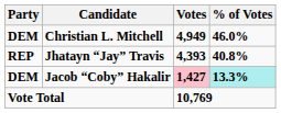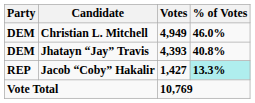 <table class="wikitable">
 <tr>
 <th>Party</th>
 <th>Candidate</th>
 <th>Votes</th>
 <th>% of Votes</th>
 </tr>
 <tr>
 <td><strong>DEM</strong></td>
 <td><strong>Christian L. Mitchell</strong></td>
 <td><strong>4,949</strong></td>
 <td><strong>46.0%</strong></td>
 </tr>
 <tr>
-<td><strong>REP</strong></td>
+<td><strong>DEM</strong></td>
 <td><strong>Jhatayn “Jay” Travis</strong></td>
 <td><strong>4,393</strong></td>
 <td><strong>40.8%</strong></td>
 </tr>
 <tr>
-<td><strong>DEM</strong></td>
+<td><strong>REP</strong></td>
 <td><strong>Jacob “Coby” Hakalir</strong></td>
-<td style="background: pink;"><strong>1,427</strong></td>
+<td><strong>1,427</strong></td>
 <td style="background: paleturquoise;"><strong>13.3%</strong></td>
 </tr>
 <tr>
 <td colspan="2"><strong>Vote Total</strong></td>
 <td colspan="2"><strong>10,769</strong></td>
 </tr>
 </table>
